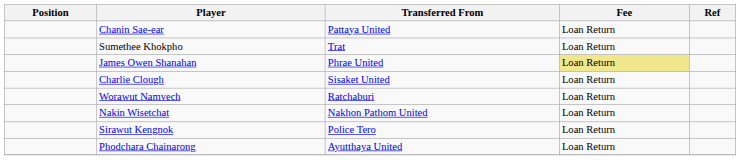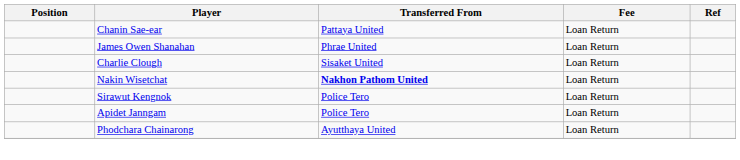 <table class="wikitable sortable" style="width:70%; text-align:center; font-size:100%; text-align:left;">
 <tr>
 <th>Position</th>
 <th>Player</th>
 <th>Transferred From</th>
 <th>Fee</th>
 <th>Ref</th>
 </tr>
 <tr>
 <td></td>
 <td> <a href='#'>Chanin Sae-ear</a></td>
 <td> <a href='#'>Pattaya United</a></td>
 <td>Loan Return</td>
 <td></td>
 </tr>
 <tr>
 <td></td>
-<td> Sumethee Khokpho</td>
-<td> <a href='#'>Trat</a></td>
-<td>Loan Return</td>
-<td></td>
-</tr>
-<tr>
-<td></td>
 <td> <a href='#'>James Owen Shanahan</a></td>
 <td> <a href='#'>Phrae United</a></td>
-<td style="background: khaki;">Loan Return</td>
+<td>Loan Return</td>
 <td></td>
 </tr>
 <tr>
 <td></td>
 <td> <a href='#'>Charlie Clough</a></td>
 <td> <a href='#'>Sisaket United</a></td>
 <td>Loan Return</td>
 <td></td>
 </tr>
 <tr>
 <td></td>
-<td> <a href='#'>Worawut Namvech</a></td>
-<td> <a href='#'>Ratchaburi</a></td>
-<td>Loan Return</td>
-<td></td>
-</tr>
-<tr>
-<td></td>
 <td> <a href='#'>Nakin Wisetchat</a></td>
-<td> <a href='#'>Nakhon Pathom United</a></td>
+<td><strong> <a href='#'>Nakhon Pathom United</a></strong></td>
 <td>Loan Return</td>
 <td></td>
 </tr>
 <tr>
 <td></td>
 <td> <a href='#'>Sirawut Kengnok</a></td>
+<td> <a href='#'>Police Tero</a></td>
+<td>Loan Return</td>
+<td></td>
+</tr>
+<tr>
+<td></td>
+<td> <a href='#'>Apidet Janngam</a></td>
 <td> <a href='#'>Police Tero</a></td>
 <td>Loan Return</td>
 <td></td>
 </tr>
 <tr>
 <td></td>
 <td> <a href='#'>Phodchara Chainarong</a></td>
 <td> <a href='#'>Ayutthaya United</a></td>
 <td>Loan Return</td>
 <td></td>
 </tr>
 <tr>
 </tr>
 </table>
